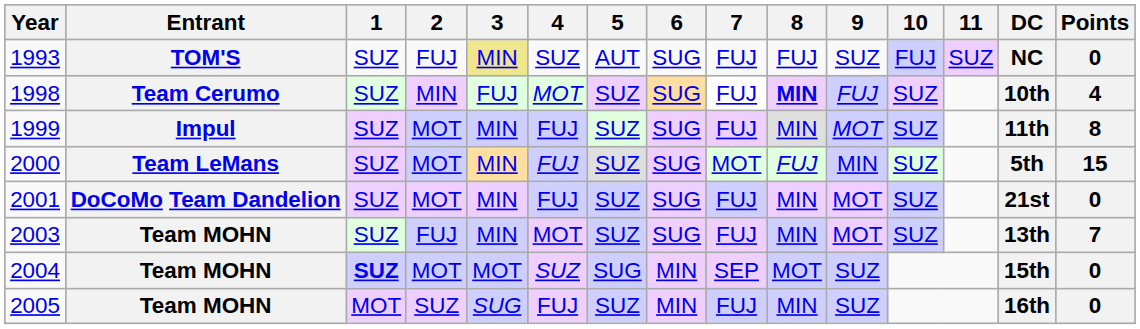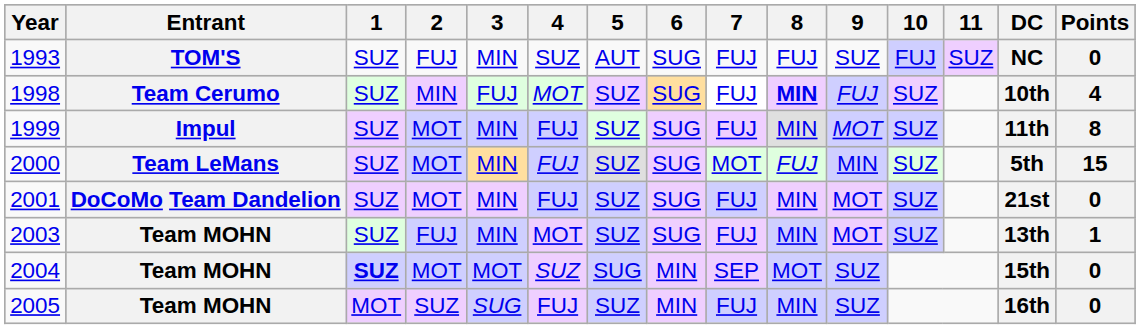 <table class="wikitable" style="text-align:center; font-size:85%">
 <tr>
 <th>Year</th>
 <th>Entrant</th>
 <th>1</th>
 <th>2</th>
 <th>3</th>
 <th>4</th>
 <th>5</th>
 <th>6</th>
 <th>7</th>
 <th>8</th>
 <th>9</th>
 <th>10</th>
 <th>11</th>
 <th>DC</th>
 <th>Points</th>
 </tr>
 <tr>
 <td><a href='#'>1993</a></td>
 <th><a href='#'>TOM'S</a></th>
 <td><a href='#'>SUZ</a></td>
 <td><a href='#'>FUJ</a></td>
-<td style="background: khaki;"><a href='#'>MIN</a></td>
+<td><a href='#'>MIN</a></td>
 <td><a href='#'>SUZ</a></td>
 <td><a href='#'>AUT</a></td>
 <td><a href='#'>SUG</a></td>
 <td><a href='#'>FUJ</a></td>
 <td><a href='#'>FUJ</a></td>
 <td><a href='#'>SUZ</a></td>
 <td style="background:#CFCFFF;"><a href='#'>FUJ</a><br></td>
 <td style="background:#EFCFFF;"><a href='#'>SUZ</a><br></td>
 <th>NC</th>
 <th>0</th>
 </tr>
 <tr>
 <td><a href='#'>1998</a></td>
 <th nowrap><a href='#'>Team Cerumo</a></th>
 <td style="background:#DFFFDF;"><a href='#'>SUZ</a><br></td>
 <td style="background:#EFCFFF;"><a href='#'>MIN</a><br></td>
 <td style="background:#DFFFDF;"><a href='#'>FUJ</a><br></td>
 <td style="background:#DFFFDF;"><em><a href='#'>MOT</a></em><br></td>
 <td style="background:#EFCFFF;"><a href='#'>SUZ</a><br></td>
 <td style="background:#FFDF9F;"><a href='#'>SUG</a><br></td>
 <td style="background:#FFFFFF;"><a href='#'>FUJ</a><br></td>
 <td style="background:#EFCFFF;"><strong><a href='#'>MIN</a></strong><br></td>
 <td style="background:#CFCFFF;"><em><a href='#'>FUJ</a></em><br></td>
 <td style="background:#EFCFFF;"><a href='#'>SUZ</a><br></td>
 <td></td>
 <th>10th</th>
 <th>4</th>
 </tr>
 <tr>
 <td><a href='#'>1999</a></td>
 <th><a href='#'>Impul</a></th>
 <td style="background:#EFCFFF;"><a href='#'>SUZ</a><br></td>
 <td style="background:#CFCFFF;"><a href='#'>MOT</a><br></td>
 <td style="background:#CFCFFF;"><a href='#'>MIN</a><br></td>
 <td style="background:#CFCFFF;"><a href='#'>FUJ</a><br></td>
 <td style="background:#DFFFDF;"><a href='#'>SUZ</a><br></td>
 <td style="background:#EFCFFF;"><a href='#'>SUG</a><br></td>
 <td style="background:#EFCFFF;"><a href='#'>FUJ</a><br></td>
 <td style="background:#DFDFDF;"><a href='#'>MIN</a><br></td>
 <td style="background:#CFCFFF;"><em><a href='#'>MOT</a></em><br></td>
 <td style="background:#CFCFFF;"><a href='#'>SUZ</a><br></td>
 <td></td>
 <th>11th</th>
 <th>8</th>
 </tr>
 <tr>
 <td><a href='#'>2000</a></td>
 <th nowrap><a href='#'>Team LeMans</a></th>
 <td style="background:#EFCFFF;"><a href='#'>SUZ</a><br></td>
 <td style="background:#CFCFFF;"><a href='#'>MOT</a><br></td>
 <td style="background:#FFDF9F;"><a href='#'>MIN</a><br></td>
 <td style="background:#CFCFFF;"><em><a href='#'>FUJ</a></em><br></td>
 <td style="background:#DFDFDF;"><a href='#'>SUZ</a><br></td>
 <td style="background:#EFCFFF;"><a href='#'>SUG</a><br></td>
 <td style="background:#DFFFDF;"><a href='#'>MOT</a><br></td>
 <td style="background:#DFFFDF;"><em><a href='#'>FUJ</a></em><br></td>
 <td style="background:#CFCFFF;"><a href='#'>MIN</a><br></td>
 <td style="background:#DFFFDF;"><a href='#'>SUZ</a><br></td>
 <td></td>
 <th>5th</th>
 <th>15</th>
 </tr>
 <tr>
 <td><a href='#'>2001</a></td>
 <th nowrap><a href='#'>DoCoMo</a> <a href='#'>Team Dandelion</a></th>
 <td style="background:#EFCFFF;"><a href='#'>SUZ</a><br></td>
 <td style="background:#EFCFFF;"><a href='#'>MOT</a><br></td>
 <td style="background:#EFCFFF;"><a href='#'>MIN</a><br></td>
 <td style="background:#CFCFFF;"><a href='#'>FUJ</a><br></td>
 <td style="background:#CFCFFF;"><a href='#'>SUZ</a><br></td>
 <td style="background:#EFCFFF;"><a href='#'>SUG</a><br></td>
 <td style="background:#CFCFFF;"><a href='#'>FUJ</a><br></td>
 <td style="background:#EFCFFF;"><a href='#'>MIN</a><br></td>
 <td style="background:#EFCFFF;"><a href='#'>MOT</a><br></td>
 <td style="background:#CFCFFF;"><a href='#'>SUZ</a><br></td>
 <td></td>
 <th>21st</th>
 <th>0</th>
 </tr>
 <tr>
 <td><a href='#'>2003</a></td>
 <th nowrap>Team MOHN</th>
 <td style="background:#DFFFDF;"><a href='#'>SUZ</a><br></td>
 <td style="background:#CFCFFF;"><a href='#'>FUJ</a><br></td>
 <td style="background:#CFCFFF;"><a href='#'>MIN</a><br></td>
 <td style="background:#EFCFFF;"><a href='#'>MOT</a><br></td>
 <td style="background:#CFCFFF;"><a href='#'>SUZ</a><br></td>
 <td style="background:#EFCFFF;"><a href='#'>SUG</a><br></td>
 <td style="background:#EFCFFF;"><a href='#'>FUJ</a><br></td>
 <td style="background:#CFCFFF;"><a href='#'>MIN</a><br></td>
 <td style="background:#EFCFFF;"><a href='#'>MOT</a><br></td>
 <td style="background:#CFCFFF;"><a href='#'>SUZ</a><br></td>
 <td></td>
 <th>13th</th>
-<th>7</th>
+<th>1</th>
 </tr>
 <tr>
 <td><a href='#'>2004</a></td>
 <th nowrap>Team MOHN</th>
 <td style="background:#CFCFFF;"><strong><a href='#'>SUZ</a><br></strong></td>
 <td style="background:#CFCFFF;"><a href='#'>MOT</a><br></td>
 <td style="background:#CFCFFF;"><a href='#'>MOT</a><br></td>
 <td style="background:#EFCFFF;"><em><a href='#'>SUZ</a></em><br></td>
 <td style="background:#CFCFFF;"><a href='#'>SUG</a><br></td>
 <td style="background:#EFCFFF;"><a href='#'>MIN</a><br></td>
 <td style="background:#EFCFFF;"><a href='#'>SEP</a><br></td>
 <td style="background:#CFCFFF;"><a href='#'>MOT</a><br></td>
 <td style="background:#CFCFFF;"><a href='#'>SUZ</a><br></td>
 <td colspan=2></td>
 <th>15th</th>
 <th>0</th>
 </tr>
 <tr>
 <td><a href='#'>2005</a></td>
 <th nowrap>Team MOHN</th>
 <td style="background:#EFCFFF;"><a href='#'>MOT</a><br></td>
 <td style="background:#EFCFFF;"><a href='#'>SUZ</a><br></td>
 <td style="background:#CFCFFF;"><em><a href='#'>SUG</a></em><br></td>
 <td style="background:#EFCFFF;"><a href='#'>FUJ</a><br></td>
 <td style="background:#CFCFFF;"><a href='#'>SUZ</a><br></td>
 <td style="background:#EFCFFF;"><a href='#'>MIN</a><br></td>
 <td style="background:#CFCFFF;"><a href='#'>FUJ</a><br></td>
 <td style="background:#CFCFFF;"><a href='#'>MIN</a><br></td>
 <td style="background:#CFCFFF;"><a href='#'>SUZ</a><br></td>
 <td colspan=2></td>
 <th>16th</th>
 <th>0</th>
 </tr>
 </table>
